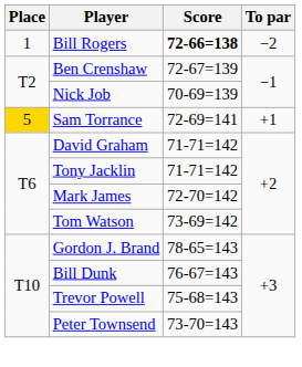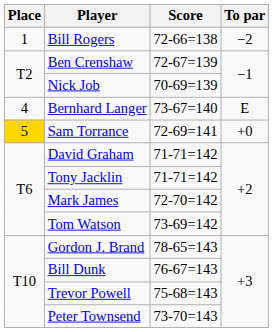 <table class="wikitable">
 <tr>
 <th>Place</th>
 <th>Player</th>
 <th>Score</th>
 <th>To par</th>
 </tr>
 <tr>
 <td align=center>1</td>
 <td> <a href='#'>Bill Rogers</a></td>
-<td align=center><strong>72-66=138</strong></td>
+<td align=center>72-66=138</td>
 <td align=center>−2</td>
 </tr>
 <tr>
 <td rowspan="2" align=center>T2</td>
 <td> <a href='#'>Ben Crenshaw</a></td>
 <td align=center>72-67=139</td>
 <td rowspan="2" align=center>−1</td>
 </tr>
 <tr>
 <td> <a href='#'>Nick Job</a></td>
 <td align=center>70-69=139</td>
 </tr>
 <tr>
+<td align=center>4</td>
+<td> <a href='#'>Bernhard Langer</a></td>
+<td align=center>73-67=140</td>
+<td align=center>E</td>
+</tr>
+<tr>
 <td align=center style="background: gold;">5</td>
 <td> <a href='#'>Sam Torrance</a></td>
 <td align=center>72-69=141</td>
-<td align=center>+1</td>
+<td align=center>+0</td>
 </tr>
 <tr>
 <td rowspan="4" align=center>T6</td>
 <td> <a href='#'>David Graham</a></td>
 <td align=center>71-71=142</td>
 <td rowspan="4" align=center>+2</td>
 </tr>
 <tr>
 <td> <a href='#'>Tony Jacklin</a></td>
 <td align=center>71-71=142</td>
 </tr>
 <tr>
 <td> <a href='#'>Mark James</a></td>
 <td align=center>72-70=142</td>
 </tr>
 <tr>
 <td> <a href='#'>Tom Watson</a></td>
 <td align=center>73-69=142</td>
 </tr>
 <tr>
 <td rowspan="4" align=center>T10</td>
 <td> <a href='#'>Gordon J. Brand</a></td>
 <td align=center>78-65=143</td>
 <td rowspan="4" align=center>+3</td>
 </tr>
 <tr>
 <td> <a href='#'>Bill Dunk</a></td>
 <td align=center>76-67=143</td>
 </tr>
 <tr>
 <td> <a href='#'>Trevor Powell</a></td>
 <td align=center>75-68=143</td>
 </tr>
 <tr>
 <td> <a href='#'>Peter Townsend</a></td>
 <td align=center>73-70=143</td>
 </tr>
 </table>
